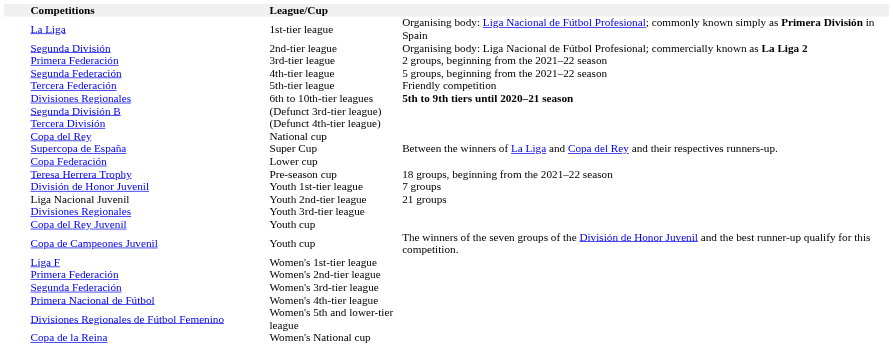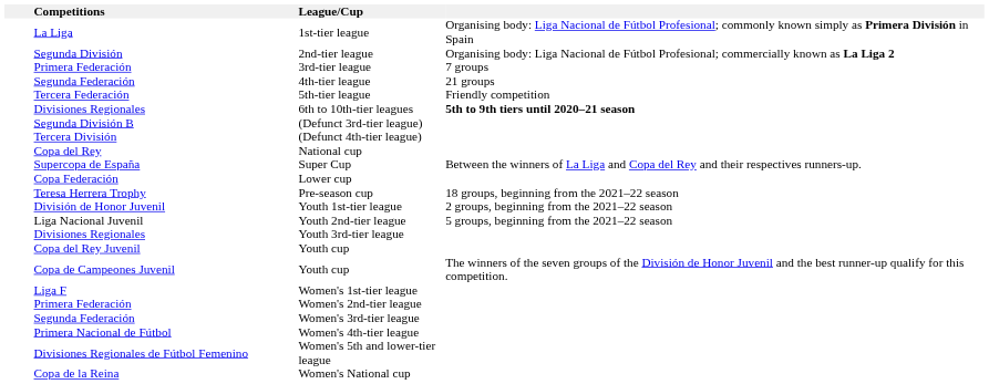 <table width="100%" cellspacing="0" cellpadding="0">
 <tr bgcolor="F0F0F0">
 <th width="3%" align="left"></th>
 <th width="27%" align="left">Competitions</th>
 <th width="15%" align="left">League/Cup</th>
 <th width="55%" align="left"></th>
 </tr>
 <tr>
 <td></td>
 <td><a href='#'>La Liga</a></td>
 <td>1st-tier league</td>
 <td>Organising body: <a href='#'>Liga Nacional de Fútbol Profesional</a>; commonly known simply as <strong>Primera División</strong> in Spain</td>
 </tr>
 <tr>
 <td></td>
 <td><a href='#'>Segunda División</a></td>
 <td>2nd-tier league</td>
 <td>Organising body: Liga Nacional de Fútbol Profesional; commercially known as <strong>La Liga 2</strong></td>
 </tr>
 <tr>
 <td></td>
 <td><a href='#'>Primera Federación</a></td>
 <td>3rd-tier league</td>
-<td>2 groups, beginning from the 2021–22 season</td>
+<td>7 groups</td>
 </tr>
 <tr>
 <td></td>
 <td><a href='#'>Segunda Federación</a></td>
 <td>4th-tier league</td>
-<td>5 groups, beginning from the 2021–22 season</td>
+<td>21 groups</td>
 </tr>
 <tr>
 <td></td>
 <td><a href='#'>Tercera Federación</a></td>
 <td>5th-tier league</td>
 <td>Friendly competition</td>
 </tr>
 <tr>
 <td></td>
 <td><a href='#'>Divisiones Regionales</a></td>
 <td>6th to 10th-tier leagues</td>
 <td><strong>5th to 9th tiers until 2020–21 season</strong></td>
 </tr>
 <tr>
 <td></td>
 <td><a href='#'>Segunda División B</a></td>
 <td>(Defunct 3rd-tier league)</td>
 <td></td>
 </tr>
 <tr>
 <td></td>
 <td><a href='#'>Tercera División</a></td>
 <td>(Defunct 4th-tier league)</td>
 <td></td>
 </tr>
 <tr>
 <td></td>
 <td><a href='#'>Copa del Rey</a></td>
 <td>National cup</td>
 <td></td>
 </tr>
 <tr>
 <td></td>
 <td><a href='#'>Supercopa de España</a></td>
 <td>Super Cup</td>
 <td>Between the winners of <a href='#'>La Liga</a> and <a href='#'>Copa del Rey</a> and their respectives runners-up.</td>
 </tr>
 <tr>
 <td></td>
 <td><a href='#'>Copa Federación</a></td>
 <td>Lower cup</td>
 <td></td>
 </tr>
 <tr>
 <td></td>
 <td><a href='#'>Teresa Herrera Trophy</a></td>
 <td>Pre-season cup</td>
 <td>18 groups, beginning from the 2021–22 season</td>
 </tr>
 <tr>
 <td></td>
 <td><a href='#'>División de Honor Juvenil</a></td>
 <td>Youth 1st-tier league</td>
-<td>7 groups</td>
+<td>2 groups, beginning from the 2021–22 season</td>
 <td></td>
 </tr>
 <tr>
 <td></td>
 <td>Liga Nacional Juvenil</td>
 <td>Youth 2nd-tier league</td>
-<td>21 groups</td>
+<td>5 groups, beginning from the 2021–22 season</td>
 <td></td>
 </tr>
 <tr>
 <td></td>
 <td><a href='#'>Divisiones Regionales</a></td>
 <td>Youth 3rd-tier league</td>
 <td></td>
 <td></td>
 </tr>
 <tr>
 <td></td>
 <td><a href='#'>Copa del Rey Juvenil</a></td>
 <td>Youth cup</td>
 <td></td>
 <td></td>
 </tr>
 <tr>
 <td></td>
 <td><a href='#'>Copa de Campeones Juvenil</a></td>
 <td>Youth cup</td>
 <td>The winners of the seven groups of the <a href='#'>División de Honor Juvenil</a> and the best runner-up qualify for this competition.</td>
 <td></td>
 </tr>
 <tr>
 <td></td>
 <td><a href='#'>Liga F</a></td>
 <td>Women's 1st-tier league</td>
 <td></td>
 </tr>
 <tr>
 <td></td>
 <td><a href='#'>Primera Federación</a></td>
 <td>Women's 2nd-tier league</td>
 <td></td>
 </tr>
 <tr>
 <td></td>
 <td><a href='#'>Segunda Federación</a></td>
 <td>Women's 3rd-tier league</td>
 <td></td>
 </tr>
 <tr>
 <td></td>
 <td><a href='#'>Primera Nacional de Fútbol</a></td>
 <td>Women's 4th-tier league</td>
 <td></td>
 </tr>
 <tr>
 <td></td>
 <td><a href='#'>Divisiones Regionales de Fútbol Femenino</a></td>
 <td>Women's 5th and lower-tier league</td>
 <td></td>
 </tr>
 <tr>
 <td></td>
 <td><a href='#'>Copa de la Reina</a></td>
 <td>Women's National cup</td>
 <td></td>
 </tr>
 </table>
